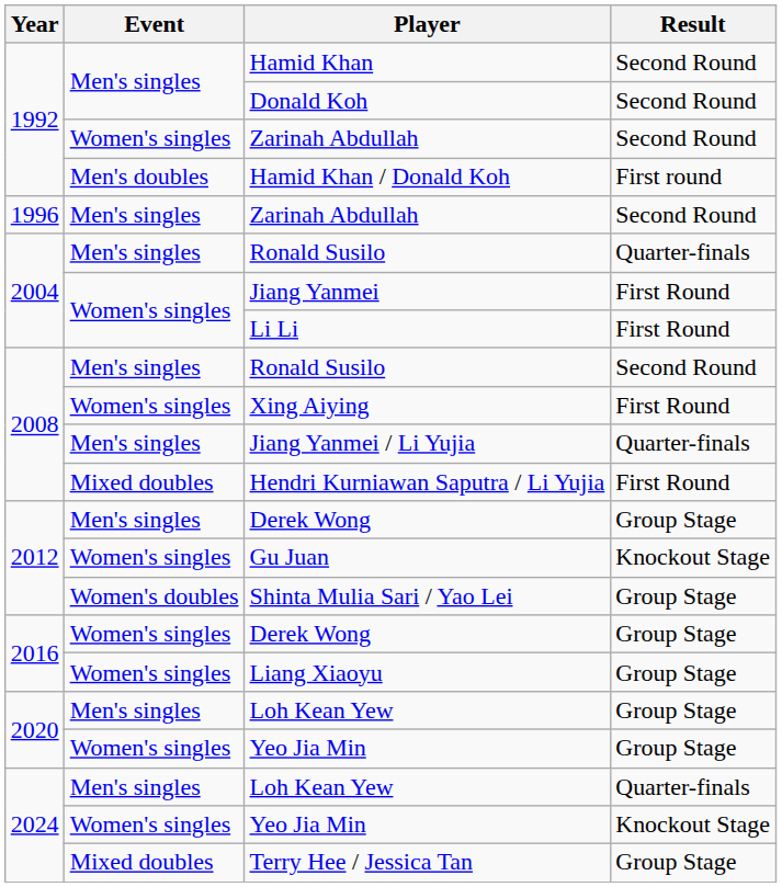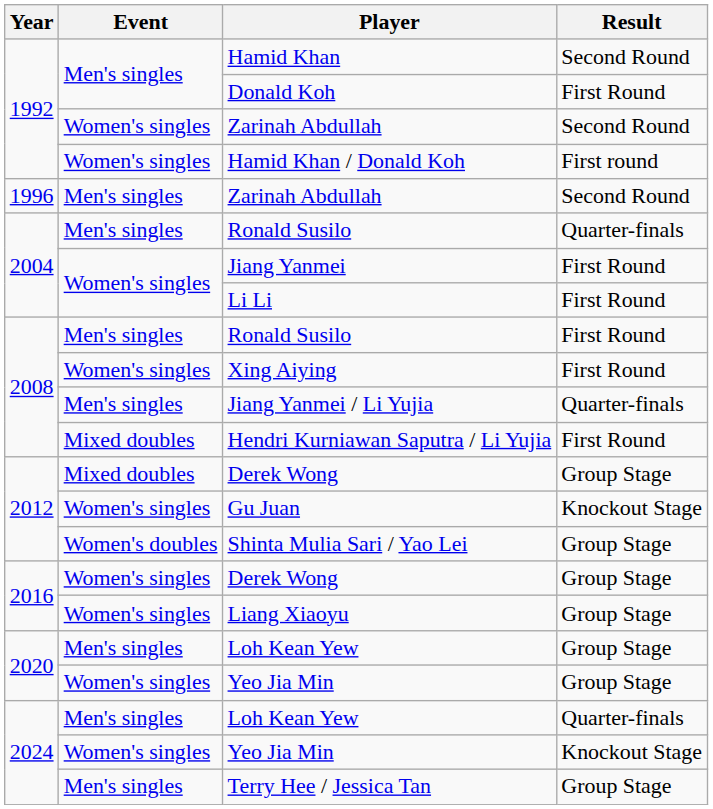 <table class="wikitable">
 <tr>
 <th>Year</th>
 <th>Event</th>
 <th>Player</th>
 <th>Result</th>
 </tr>
 <tr>
 <td rowspan="4"><a href='#'>1992</a></td>
 <td rowspan="2"><a href='#'>Men's singles</a></td>
 <td><a href='#'>Hamid Khan</a></td>
 <td>Second Round</td>
 </tr>
 <tr>
 <td><a href='#'>Donald Koh</a></td>
-<td>Second Round</td>
+<td>First Round</td>
 </tr>
 <tr>
 <td><a href='#'>Women's singles</a></td>
 <td><a href='#'>Zarinah Abdullah</a></td>
 <td>Second Round</td>
 </tr>
 <tr>
-<td><a href='#'>Men's doubles</a></td>
+<td><a href='#'>Women's singles</a></td>
 <td><a href='#'>Hamid Khan</a> / <a href='#'>Donald Koh</a></td>
 <td>First round</td>
 </tr>
 <tr>
 <td><a href='#'>1996</a></td>
 <td><a href='#'>Men's singles</a></td>
 <td><a href='#'>Zarinah Abdullah</a></td>
 <td>Second Round</td>
 </tr>
 <tr>
 <td rowspan="3"><a href='#'>2004</a></td>
 <td><a href='#'>Men's singles</a></td>
 <td><a href='#'>Ronald Susilo</a></td>
 <td>Quarter-finals</td>
 </tr>
 <tr>
 <td rowspan="2"><a href='#'>Women's singles</a></td>
 <td><a href='#'>Jiang Yanmei</a></td>
 <td>First Round</td>
 </tr>
 <tr>
 <td><a href='#'>Li Li</a></td>
 <td>First Round</td>
 </tr>
 <tr>
 <td rowspan="4"><a href='#'>2008</a></td>
 <td><a href='#'>Men's singles</a></td>
 <td><a href='#'>Ronald Susilo</a></td>
-<td>Second Round</td>
+<td>First Round</td>
 </tr>
 <tr>
 <td><a href='#'>Women's singles</a></td>
 <td><a href='#'>Xing Aiying</a></td>
 <td>First Round</td>
 </tr>
 <tr>
 <td><a href='#'>Men's singles</a></td>
 <td><a href='#'>Jiang Yanmei</a> / <a href='#'>Li Yujia</a></td>
 <td>Quarter-finals</td>
 </tr>
 <tr>
 <td><a href='#'>Mixed doubles</a></td>
 <td><a href='#'>Hendri Kurniawan Saputra</a> / <a href='#'>Li Yujia</a></td>
 <td>First Round</td>
 </tr>
 <tr>
 <td rowspan="3"><a href='#'>2012</a></td>
-<td><a href='#'>Men's singles</a></td>
+<td><a href='#'>Mixed doubles</a></td>
 <td><a href='#'>Derek Wong</a></td>
 <td>Group Stage</td>
 </tr>
 <tr>
 <td><a href='#'>Women's singles</a></td>
 <td><a href='#'>Gu Juan</a></td>
 <td>Knockout Stage</td>
 </tr>
 <tr>
 <td><a href='#'>Women's doubles</a></td>
 <td><a href='#'>Shinta Mulia Sari</a> / <a href='#'>Yao Lei</a></td>
 <td>Group Stage</td>
 </tr>
 <tr>
 <td rowspan="2"><a href='#'>2016</a></td>
 <td><a href='#'>Women's singles</a></td>
 <td><a href='#'>Derek Wong</a></td>
 <td>Group Stage</td>
 </tr>
 <tr>
 <td><a href='#'>Women's singles</a></td>
 <td><a href='#'>Liang Xiaoyu</a></td>
 <td>Group Stage</td>
 </tr>
 <tr>
 <td rowspan="2"><a href='#'>2020</a></td>
 <td><a href='#'>Men's singles</a></td>
 <td><a href='#'>Loh Kean Yew</a></td>
 <td>Group Stage</td>
 </tr>
 <tr>
 <td><a href='#'>Women's singles</a></td>
 <td><a href='#'>Yeo Jia Min</a></td>
 <td>Group Stage</td>
 </tr>
 <tr>
 <td rowspan="3"><a href='#'>2024</a></td>
 <td><a href='#'>Men's singles</a></td>
 <td><a href='#'>Loh Kean Yew</a></td>
 <td>Quarter-finals</td>
 </tr>
 <tr>
 <td><a href='#'>Women's singles</a></td>
 <td><a href='#'>Yeo Jia Min</a></td>
 <td>Knockout Stage</td>
 </tr>
 <tr>
-<td><a href='#'>Mixed doubles</a></td>
+<td><a href='#'>Men's singles</a></td>
 <td><a href='#'>Terry Hee</a> / <a href='#'>Jessica Tan</a></td>
 <td>Group Stage</td>
 </tr>
 </table>
